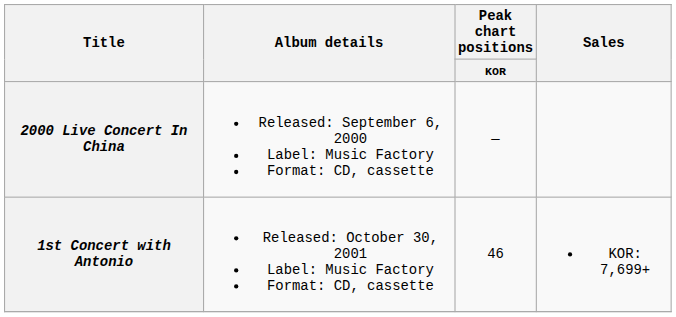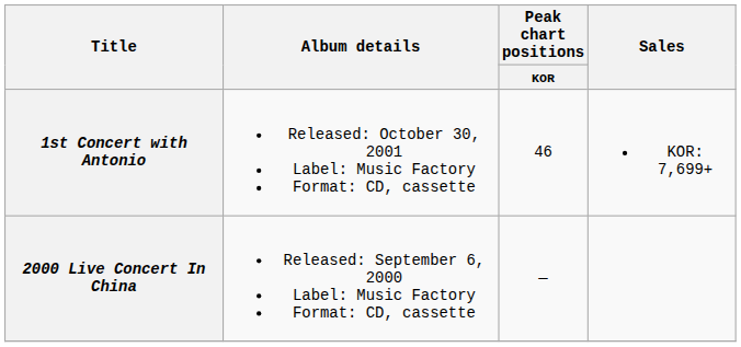 <table class="wikitable plainrowheaders" style="text-align:center; width:48em;">
 <tr>
 <th scope="col" rowspan="2">Title</th>
 <th scope="col" rowspan="2">Album details</th>
 <th scope="col" colspan="1" style="width:5em;">Peak chart positions</th>
 <th scope="col" rowspan="2">Sales</th>
 </tr>
 <tr>
 <th><small>KOR</small><br></th>
 </tr>
 <tr>
+<th scope="row"><em>1st Concert with Antonio</em></th>
+<td><br><ul><li>Released: October 30, 2001</li><li>Label: Music Factory</li><li>Format: CD, cassette</li></ul></td>
+<td>46</td>
+<td><br><ul><li>KOR: 7,699+</li></ul></td>
+</tr>
+<tr>
 <th scope="row"><em>2000 Live Concert In China</em></th>
 <td><br><ul><li>Released: September 6, 2000</li><li>Label: Music Factory</li><li>Format: CD, cassette</li></ul></td>
 <td>—</td>
 <td></td>
 </tr>
 <tr>
-<th scope="row"><em>1st Concert with Antonio</em></th>
-<td><br><ul><li>Released: October 30, 2001</li><li>Label: Music Factory</li><li>Format: CD, cassette</li></ul></td>
-<td>46</td>
-<td><br><ul><li>KOR: 7,699+</li></ul></td>
-</tr>
-<tr>
 </tr>
 </table>
